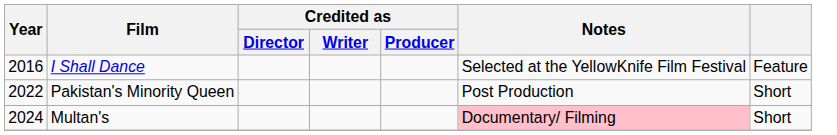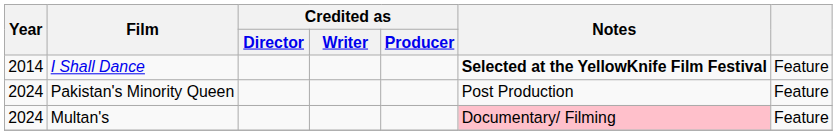 <table class="wikitable plainrowheaders sortable">
 <tr>
 <th scope="col" rowspan="2">Year</th>
 <th rowspan="2" scope="col">Film</th>
 <th scope="col" colspan="3">Credited as</th>
 <th scope="col" rowspan="2" class="unsortable">Notes</th>
 <th scope="col" rowspan="2" class="unsortable"></th>
 </tr>
 <tr>
 <th width="65"><a href='#'>Director</a></th>
 <th width="65"><a href='#'>Writer</a></th>
 <th width="65"><a href='#'>Producer</a></th>
 </tr>
 <tr>
-<td>2016</td>
+<td>2014</td>
 <td><em><a href='#'>I Shall Dance</a></em></td>
 <td></td>
 <td></td>
 <td></td>
-<td>Selected at the YellowKnife Film Festival</td>
+<td><strong>Selected at the YellowKnife Film Festival</strong></td>
 <td>Feature </td>
 </tr>
 <tr>
-<td>2022</td>
+<td>2024</td>
 <td>Pakistan's Minority Queen</td>
 <td></td>
 <td></td>
 <td></td>
 <td>Post Production</td>
-<td>Short</td>
+<td>Feature </td>
 </tr>
 <tr>
 <td>2024</td>
 <td>Multan's</td>
 <td></td>
 <td></td>
 <td></td>
 <td style="background: pink;">Documentary/ Filming</td>
-<td>Short</td>
+<td>Feature </td>
 </tr>
 <tr>
 </tr>
 </table>
